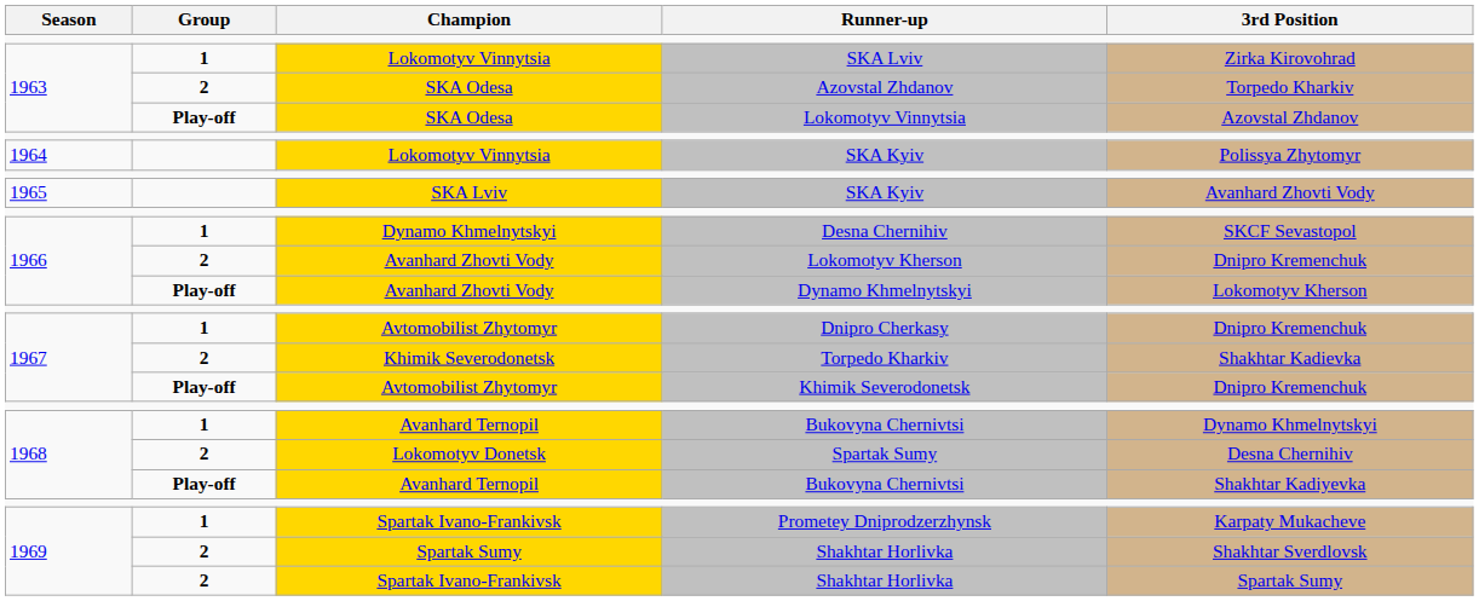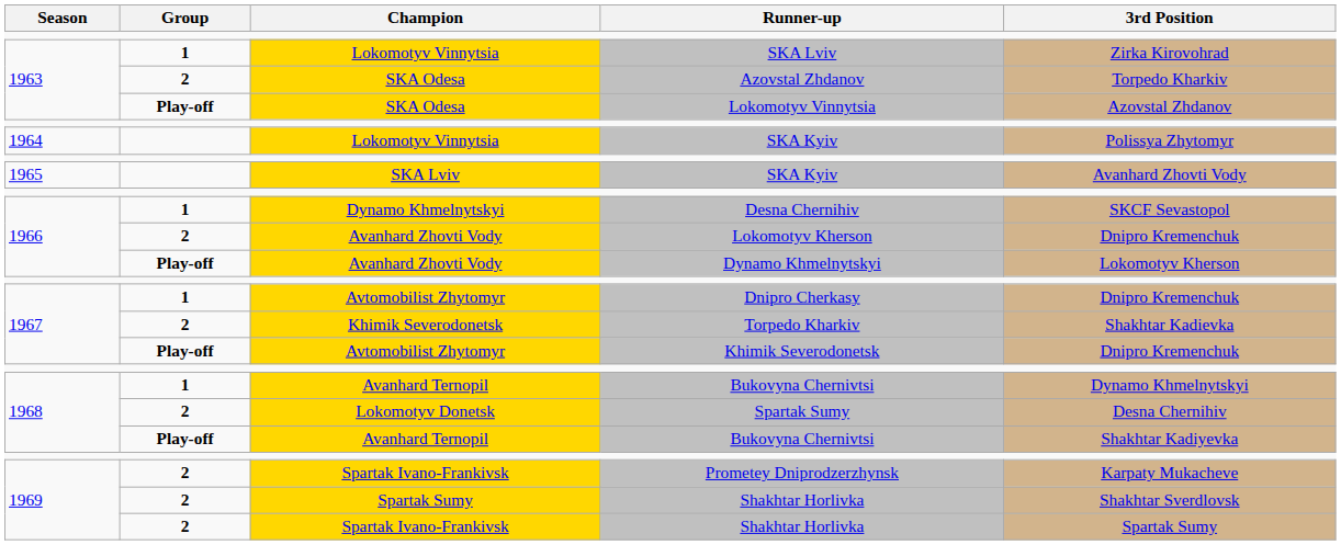 <table class="wikitable" width=100% align=center style="border:2px black;">
 <tr>
 <th>Season</th>
 <th>Group</th>
 <th>Champion</th>
 <th>Runner-up</th>
 <th>3rd Position</th>
 </tr>
 <tr>
 <td colspan=5 style="border:1px black;"></td>
 </tr>
 <tr>
 <td rowspan=3><a href='#'>1963</a></td>
 <td align=center><strong>1</strong></td>
 <td align=center bgcolor=gold><a href='#'>Lokomotyv Vinnytsia</a></td>
 <td align=center bgcolor=silver><a href='#'>SKA Lviv</a></td>
 <td align=center bgcolor=tan><a href='#'>Zirka Kirovohrad</a></td>
 </tr>
 <tr>
 <td align=center><strong>2</strong></td>
 <td align=center bgcolor=gold><a href='#'>SKA Odesa</a></td>
 <td align=center bgcolor=silver><a href='#'>Azovstal Zhdanov</a></td>
 <td align=center bgcolor=tan><a href='#'>Torpedo Kharkiv</a></td>
 </tr>
 <tr>
 <td align=center><strong>Play-off</strong></td>
 <td align=center bgcolor=gold><a href='#'>SKA Odesa</a></td>
 <td align=center bgcolor=silver><a href='#'>Lokomotyv Vinnytsia</a></td>
 <td align=center bgcolor=tan><a href='#'>Azovstal Zhdanov</a></td>
 </tr>
 <tr>
 <td colspan=5 style="border:1px black;"></td>
 </tr>
 <tr>
 <td><a href='#'>1964</a></td>
 <td align=center></td>
 <td align=center bgcolor=gold><a href='#'>Lokomotyv Vinnytsia</a></td>
 <td align=center bgcolor=silver><a href='#'>SKA Kyiv</a></td>
 <td align=center bgcolor=tan><a href='#'>Polissya Zhytomyr</a></td>
 </tr>
 <tr>
 <td colspan=5 style="border:1px black;"></td>
 </tr>
 <tr>
 <td><a href='#'>1965</a></td>
 <td align=center></td>
 <td align=center bgcolor=gold><a href='#'>SKA Lviv</a></td>
 <td align=center bgcolor=silver><a href='#'>SKA Kyiv</a></td>
 <td align=center bgcolor=tan><a href='#'>Avanhard Zhovti Vody</a></td>
 </tr>
 <tr>
 <td colspan=5 style="border:1px black;"></td>
 </tr>
 <tr>
 <td rowspan=3><a href='#'>1966</a></td>
 <td align=center><strong>1</strong></td>
 <td align=center bgcolor=gold><a href='#'>Dynamo Khmelnytskyi</a></td>
 <td align=center bgcolor=silver><a href='#'>Desna Chernihiv</a></td>
 <td align=center bgcolor=tan><a href='#'>SKCF Sevastopol</a></td>
 </tr>
 <tr>
 <td align=center><strong>2</strong></td>
 <td align=center bgcolor=gold><a href='#'>Avanhard Zhovti Vody</a></td>
 <td align=center bgcolor=silver><a href='#'>Lokomotyv Kherson</a></td>
 <td align=center bgcolor=tan><a href='#'>Dnipro Kremenchuk</a></td>
 </tr>
 <tr>
 <td align=center><strong>Play-off</strong></td>
 <td align=center bgcolor=gold><a href='#'>Avanhard Zhovti Vody</a></td>
 <td align=center bgcolor=silver><a href='#'>Dynamo Khmelnytskyi</a></td>
 <td align=center bgcolor=tan><a href='#'>Lokomotyv Kherson</a></td>
 </tr>
 <tr>
 <td colspan=5 style="border:1px black;"></td>
 </tr>
 <tr>
 <td rowspan=3><a href='#'>1967</a></td>
 <td align=center><strong>1</strong></td>
 <td align=center bgcolor=gold><a href='#'>Avtomobilist Zhytomyr</a></td>
 <td align=center bgcolor=silver><a href='#'>Dnipro Cherkasy</a></td>
 <td align=center bgcolor=tan><a href='#'>Dnipro Kremenchuk</a></td>
 </tr>
 <tr>
 <td align=center><strong>2</strong></td>
 <td align=center bgcolor=gold><a href='#'>Khimik Severodonetsk</a></td>
 <td align=center bgcolor=silver><a href='#'>Torpedo Kharkiv</a></td>
 <td align=center bgcolor=tan><a href='#'>Shakhtar Kadievka</a></td>
 </tr>
 <tr>
 <td align=center><strong>Play-off</strong></td>
 <td align=center bgcolor=gold><a href='#'>Avtomobilist Zhytomyr</a></td>
 <td align=center bgcolor=silver><a href='#'>Khimik Severodonetsk</a></td>
 <td align=center bgcolor=tan><a href='#'>Dnipro Kremenchuk</a></td>
 </tr>
 <tr>
 <td colspan=5 style="border:1px black;"></td>
 </tr>
 <tr>
 <td rowspan=3><a href='#'>1968</a></td>
 <td align=center><strong>1</strong></td>
 <td align=center bgcolor=gold><a href='#'>Avanhard Ternopil</a></td>
 <td align=center bgcolor=silver><a href='#'>Bukovyna Chernivtsi</a></td>
 <td align=center bgcolor=tan><a href='#'>Dynamo Khmelnytskyi</a></td>
 </tr>
 <tr>
 <td align=center><strong>2</strong></td>
 <td align=center bgcolor=gold><a href='#'>Lokomotyv Donetsk</a></td>
 <td align=center bgcolor=silver><a href='#'>Spartak Sumy</a></td>
 <td align=center bgcolor=tan><a href='#'>Desna Chernihiv</a></td>
 </tr>
 <tr>
 <td align=center><strong>Play-off</strong></td>
 <td align=center bgcolor=gold><a href='#'>Avanhard Ternopil</a></td>
 <td align=center bgcolor=silver><a href='#'>Bukovyna Chernivtsi</a></td>
 <td align=center bgcolor=tan><a href='#'>Shakhtar Kadiyevka</a></td>
 </tr>
 <tr>
 <td colspan=5 style="border:1px black;"></td>
 </tr>
 <tr>
 <td rowspan=3><a href='#'>1969</a></td>
-<td align=center><strong>1</strong></td>
+<td align=center><strong>2</strong></td>
 <td align=center bgcolor=gold><a href='#'>Spartak Ivano-Frankivsk</a></td>
 <td align=center bgcolor=silver><a href='#'>Prometey Dniprodzerzhynsk</a></td>
 <td align=center bgcolor=tan><a href='#'>Karpaty Mukacheve</a></td>
 </tr>
 <tr>
 <td align=center><strong>2</strong></td>
 <td align=center bgcolor=gold><a href='#'>Spartak Sumy</a></td>
 <td align=center bgcolor=silver><a href='#'>Shakhtar Horlivka</a></td>
 <td align=center bgcolor=tan><a href='#'>Shakhtar Sverdlovsk</a></td>
 </tr>
 <tr>
 <td align=center><strong>2</strong></td>
 <td align=center bgcolor=gold><a href='#'>Spartak Ivano-Frankivsk</a></td>
 <td align=center bgcolor=silver><a href='#'>Shakhtar Horlivka</a></td>
 <td align=center bgcolor=tan><a href='#'>Spartak Sumy</a></td>
 </tr>
 </table>
